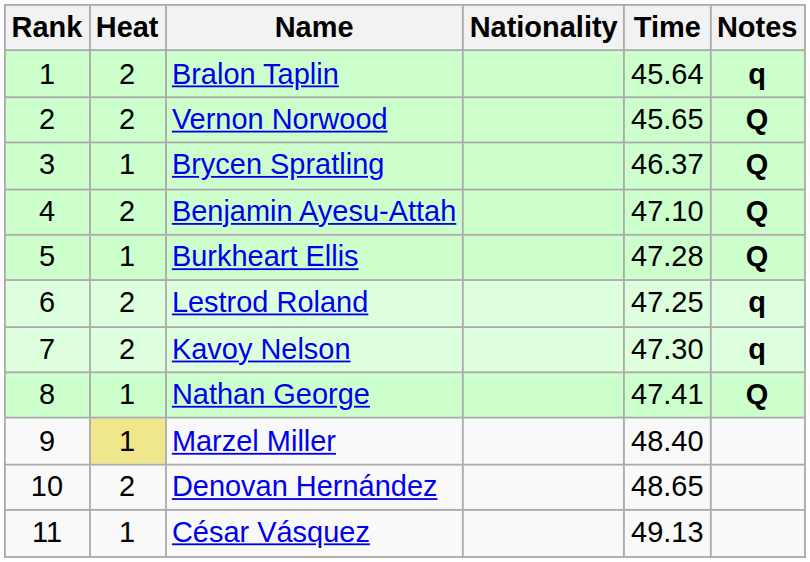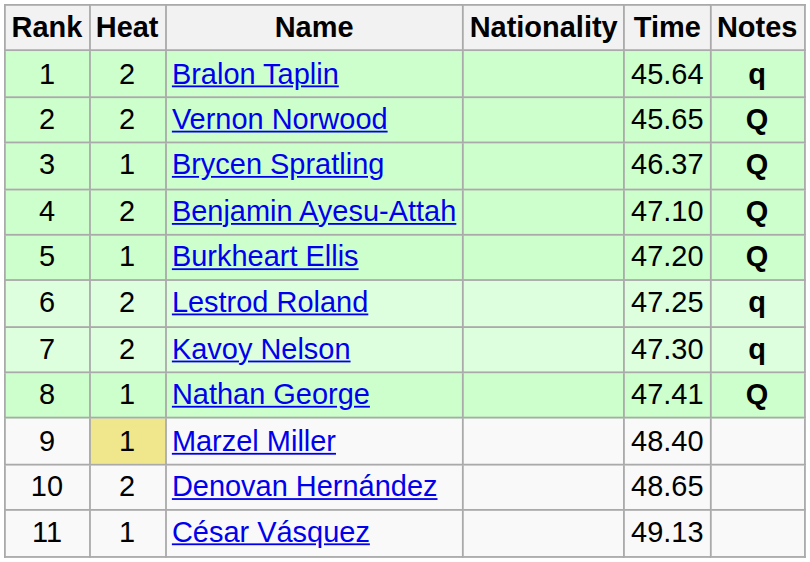 <table class="wikitable sortable" style="text-align:center">
 <tr>
 <th>Rank</th>
 <th>Heat</th>
 <th>Name</th>
 <th>Nationality</th>
 <th>Time</th>
 <th>Notes</th>
 </tr>
 <tr bgcolor=ccffcc>
 <td>1</td>
 <td>2</td>
 <td align=left><a href='#'>Bralon Taplin</a></td>
 <td align=left></td>
 <td>45.64</td>
 <td><strong>q</strong></td>
 </tr>
 <tr bgcolor=ccffcc>
 <td>2</td>
 <td>2</td>
 <td align=left><a href='#'>Vernon Norwood</a></td>
 <td align=left></td>
 <td>45.65</td>
 <td><strong>Q</strong></td>
 </tr>
 <tr bgcolor=ccffcc>
 <td>3</td>
 <td>1</td>
 <td align=left><a href='#'>Brycen Spratling</a></td>
 <td align=left></td>
 <td>46.37</td>
 <td><strong>Q</strong></td>
 </tr>
 <tr bgcolor=ccffcc>
 <td>4</td>
 <td>2</td>
 <td align=left><a href='#'>Benjamin Ayesu-Attah</a></td>
 <td align=left></td>
 <td>47.10</td>
 <td><strong>Q</strong></td>
 </tr>
 <tr bgcolor=ccffcc>
 <td>5</td>
 <td>1</td>
 <td align=left><a href='#'>Burkheart Ellis</a></td>
 <td align=left></td>
-<td>47.28</td>
+<td>47.20</td>
 <td><strong>Q</strong></td>
 </tr>
 <tr bgcolor=ddffdd>
 <td>6</td>
 <td>2</td>
 <td align=left><a href='#'>Lestrod Roland</a></td>
 <td align=left></td>
 <td>47.25</td>
 <td><strong>q</strong></td>
 </tr>
 <tr bgcolor=ddffdd>
 <td>7</td>
 <td>2</td>
 <td align=left><a href='#'>Kavoy Nelson</a></td>
 <td align=left></td>
 <td>47.30</td>
 <td><strong>q</strong></td>
 </tr>
 <tr bgcolor=ccffcc>
 <td>8</td>
 <td>1</td>
 <td align=left><a href='#'>Nathan George</a></td>
 <td align=left></td>
 <td>47.41</td>
 <td><strong>Q</strong></td>
 </tr>
 <tr>
 <td>9</td>
 <td style="background: khaki;">1</td>
 <td align=left><a href='#'>Marzel Miller</a></td>
 <td align=left></td>
 <td>48.40</td>
 <td></td>
 </tr>
 <tr>
 <td>10</td>
 <td>2</td>
 <td align=left><a href='#'>Denovan Hernández</a></td>
 <td align=left></td>
 <td>48.65</td>
 <td></td>
 </tr>
 <tr>
 <td>11</td>
 <td>1</td>
 <td align=left><a href='#'>César Vásquez</a></td>
 <td align=left></td>
 <td>49.13</td>
 <td></td>
 </tr>
 </table>
